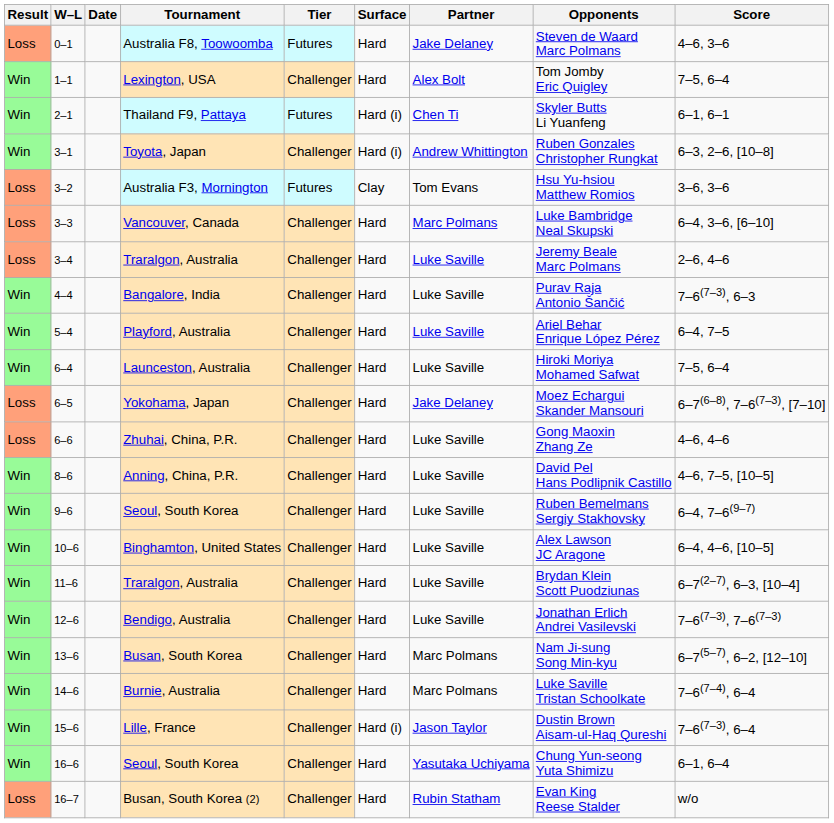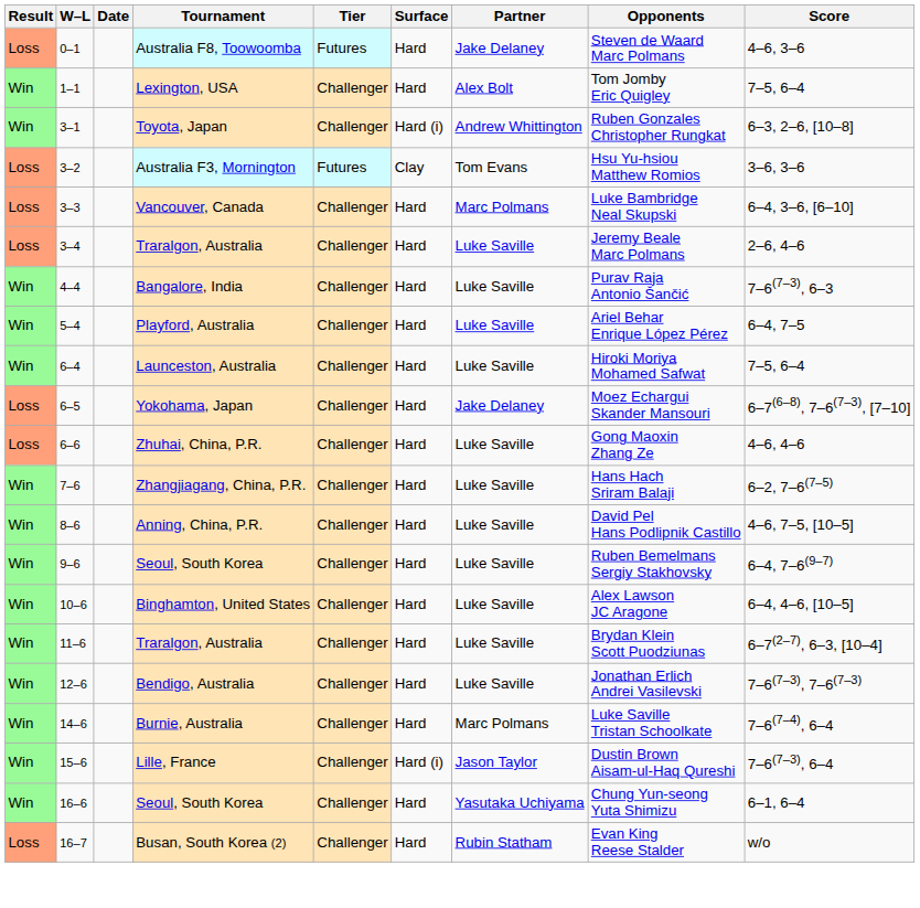 <table class="sortable wikitable">
 <tr>
 <th>Result</th>
 <th class=unsortable>W–L</th>
 <th>Date</th>
 <th>Tournament</th>
 <th>Tier</th>
 <th>Surface</th>
 <th>Partner</th>
 <th>Opponents</th>
 <th class=unsortable>Score</th>
 </tr>
 <tr>
 <td bgcolor=FFA07A>Loss</td>
 <td><small>0–1</small></td>
 <td></td>
 <td style=background:#cffcff>Australia F8, <a href='#'>Toowoomba</a></td>
 <td style=background:#cffcff>Futures</td>
 <td>Hard</td>
 <td> <a href='#'>Jake Delaney</a></td>
 <td> <a href='#'>Steven de Waard</a><br> <a href='#'>Marc Polmans</a></td>
 <td>4–6, 3–6</td>
 </tr>
 <tr>
 <td bgcolor=98FB98>Win</td>
 <td><small>1–1</small></td>
 <td><a href='#'></a></td>
 <td style=background:moccasin><a href='#'>Lexington</a>, USA</td>
 <td style=background:moccasin>Challenger</td>
 <td>Hard</td>
 <td> <a href='#'>Alex Bolt</a></td>
 <td> Tom Jomby<br> <a href='#'>Eric Quigley</a></td>
 <td>7–5, 6–4</td>
-</tr>
-<tr>
-<td bgcolor=98FB98>Win</td>
-<td><small>2–1</small></td>
-<td></td>
-<td style=background:#cffcff>Thailand F9, <a href='#'>Pattaya</a></td>
-<td style=background:#cffcff>Futures</td>
-<td>Hard (i)</td>
-<td> <a href='#'>Chen Ti</a></td>
-<td> <a href='#'>Skyler Butts</a><br> Li Yuanfeng</td>
-<td>6–1, 6–1</td>
 </tr>
 <tr>
 <td bgcolor=98FB98>Win</td>
 <td><small>3–1</small></td>
 <td><a href='#'></a></td>
 <td style=background:moccasin><a href='#'>Toyota</a>, Japan</td>
 <td style=background:moccasin>Challenger</td>
 <td>Hard (i)</td>
 <td> <a href='#'>Andrew Whittington</a></td>
 <td> <a href='#'>Ruben Gonzales</a><br> <a href='#'>Christopher Rungkat</a></td>
 <td>6–3, 2–6, [10–8]</td>
 </tr>
 <tr>
 <td bgcolor=FFA07A>Loss</td>
 <td><small>3–2</small></td>
 <td></td>
 <td style=background:#cffcff>Australia F3, <a href='#'>Mornington</a></td>
 <td style=background:#cffcff>Futures</td>
 <td>Clay</td>
 <td> Tom Evans</td>
 <td> <a href='#'>Hsu Yu-hsiou</a><br> <a href='#'>Matthew Romios</a></td>
 <td>3–6, 3–6</td>
 </tr>
 <tr>
 <td bgcolor=FFA07A>Loss</td>
 <td><small>3–3</small></td>
 <td><a href='#'></a></td>
 <td style=background:moccasin><a href='#'>Vancouver</a>, Canada</td>
 <td style=background:moccasin>Challenger</td>
 <td>Hard</td>
 <td> <a href='#'>Marc Polmans</a></td>
 <td> <a href='#'>Luke Bambridge</a><br> <a href='#'>Neal Skupski</a></td>
 <td>6–4, 3–6, [6–10]</td>
 </tr>
 <tr>
 <td bgcolor=FFA07A>Loss</td>
 <td><small>3–4</small></td>
 <td><a href='#'></a></td>
 <td style=background:moccasin><a href='#'>Traralgon</a>, Australia</td>
 <td style=background:moccasin>Challenger</td>
 <td>Hard</td>
 <td> <a href='#'>Luke Saville</a></td>
 <td> <a href='#'>Jeremy Beale</a><br> <a href='#'>Marc Polmans</a></td>
 <td>2–6, 4–6</td>
 </tr>
 <tr>
 <td bgcolor=98FB98>Win</td>
 <td><small>4–4</small></td>
 <td><a href='#'></a></td>
 <td style=background:moccasin><a href='#'>Bangalore</a>, India</td>
 <td style=background:moccasin>Challenger</td>
 <td>Hard</td>
 <td> Luke Saville</td>
 <td> <a href='#'>Purav Raja</a><br> <a href='#'>Antonio Šančić</a></td>
 <td>7–6<sup>(7–3)</sup>, 6–3</td>
 </tr>
 <tr>
 <td bgcolor=98FB98>Win</td>
 <td><small>5–4</small></td>
 <td><a href='#'></a></td>
 <td style=background:moccasin><a href='#'>Playford</a>, Australia</td>
 <td style=background:moccasin>Challenger</td>
 <td>Hard</td>
 <td> <a href='#'>Luke Saville</a></td>
 <td> <a href='#'>Ariel Behar</a><br> <a href='#'>Enrique López Pérez</a></td>
 <td>6–4, 7–5</td>
 </tr>
 <tr>
 <td bgcolor=98FB98>Win</td>
 <td><small>6–4</small></td>
 <td><a href='#'></a></td>
 <td style=background:moccasin><a href='#'>Launceston</a>, Australia</td>
 <td style=background:moccasin>Challenger</td>
 <td>Hard</td>
 <td> Luke Saville</td>
 <td> <a href='#'>Hiroki Moriya</a><br> <a href='#'>Mohamed Safwat</a></td>
 <td>7–5, 6–4</td>
 </tr>
 <tr>
 <td bgcolor=FFA07A>Loss</td>
 <td><small>6–5</small></td>
 <td><a href='#'></a></td>
 <td style=background:moccasin><a href='#'>Yokohama</a>, Japan</td>
 <td style=background:moccasin>Challenger</td>
 <td>Hard</td>
 <td> <a href='#'>Jake Delaney</a></td>
 <td> <a href='#'>Moez Echargui</a><br> <a href='#'>Skander Mansouri</a></td>
 <td>6–7<sup>(6–8)</sup>, 7–6<sup>(7–3)</sup>, [7–10]</td>
 </tr>
 <tr>
 <td bgcolor=FFA07A>Loss</td>
 <td><small>6–6</small></td>
 <td><a href='#'></a></td>
 <td style=background:moccasin><a href='#'>Zhuhai</a>, China, P.R.</td>
 <td style=background:moccasin>Challenger</td>
 <td>Hard</td>
 <td> Luke Saville</td>
 <td> <a href='#'>Gong Maoxin</a><br> <a href='#'>Zhang Ze</a></td>
 <td>4–6, 4–6</td>
 </tr>
 <tr>
 <td bgcolor=98FB98>Win</td>
+<td><small>7–6</small></td>
+<td><a href='#'></a></td>
+<td style=background:moccasin><a href='#'>Zhangjiagang</a>, China, P.R.</td>
+<td style=background:moccasin>Challenger</td>
+<td>Hard</td>
+<td> Luke Saville</td>
+<td> <a href='#'>Hans Hach</a><br> <a href='#'>Sriram Balaji</a></td>
+<td>6–2, 7–6<sup>(7–5)</sup></td>
+</tr>
+<tr>
+<td bgcolor=98FB98>Win</td>
 <td><small>8–6</small></td>
 <td><a href='#'></a></td>
 <td style=background:moccasin><a href='#'>Anning</a>, China, P.R.</td>
 <td style=background:moccasin>Challenger</td>
 <td>Hard</td>
 <td> Luke Saville</td>
 <td> <a href='#'>David Pel</a><br> <a href='#'>Hans Podlipnik Castillo</a></td>
 <td>4–6, 7–5, [10–5]</td>
 </tr>
 <tr>
 <td bgcolor=98FB98>Win</td>
 <td><small>9–6</small></td>
 <td><a href='#'></a></td>
 <td style=background:moccasin><a href='#'>Seoul</a>, South Korea</td>
 <td style=background:moccasin>Challenger</td>
 <td>Hard</td>
 <td> Luke Saville</td>
 <td> <a href='#'>Ruben Bemelmans</a><br> <a href='#'>Sergiy Stakhovsky</a></td>
 <td>6–4, 7–6<sup>(9–7)</sup></td>
 </tr>
 <tr>
 <td bgcolor=98FB98>Win</td>
 <td><small>10–6</small></td>
 <td><a href='#'></a></td>
 <td style=background:moccasin><a href='#'>Binghamton</a>, United States</td>
 <td style=background:moccasin>Challenger</td>
 <td>Hard</td>
 <td> Luke Saville</td>
 <td> <a href='#'>Alex Lawson</a><br> <a href='#'>JC Aragone</a></td>
 <td>6–4, 4–6, [10–5]</td>
 </tr>
 <tr>
 <td bgcolor=98FB98>Win</td>
 <td><small>11–6</small></td>
 <td><a href='#'></a></td>
 <td style=background:moccasin><a href='#'>Traralgon</a>, Australia</td>
 <td style=background:moccasin>Challenger</td>
 <td>Hard</td>
 <td> Luke Saville</td>
 <td> <a href='#'>Brydan Klein</a><br> <a href='#'>Scott Puodziunas</a></td>
 <td>6–7<sup>(2–7)</sup>, 6–3, [10–4]</td>
 </tr>
 <tr>
 <td bgcolor=98FB98>Win</td>
 <td><small>12–6</small></td>
 <td><a href='#'></a></td>
 <td style=background:moccasin><a href='#'>Bendigo</a>, Australia</td>
 <td style=background:moccasin>Challenger</td>
 <td>Hard</td>
 <td> Luke Saville</td>
 <td> <a href='#'>Jonathan Erlich</a><br> <a href='#'>Andrei Vasilevski</a></td>
 <td>7–6<sup>(7–3)</sup>, 7–6<sup>(7–3)</sup></td>
 </tr>
 <tr>
-<td bgcolor=98FB98>Win</td>
-<td><small>13–6</small></td>
-<td><a href='#'></a></td>
-<td style=background:moccasin><a href='#'>Busan</a>, South Korea</td>
-<td style=background:moccasin>Challenger</td>
-<td>Hard</td>
-<td> Marc Polmans</td>
-<td> <a href='#'>Nam Ji-sung</a><br> <a href='#'>Song Min-kyu</a></td>
-<td>6–7<sup>(5–7)</sup>, 6–2, [12–10]</td>
-</tr>
-<tr>
 <td style="background:#98fb98;">Win</td>
 <td><small>14–6</small></td>
 <td><a href='#'></a></td>
 <td style="background:moccasin;"><a href='#'>Burnie</a>, Australia</td>
 <td style="background:moccasin;">Challenger</td>
 <td>Hard</td>
 <td> Marc Polmans</td>
 <td> <a href='#'>Luke Saville</a><br> <a href='#'>Tristan Schoolkate</a></td>
 <td>7–6<sup>(7–4)</sup>, 6–4</td>
 </tr>
 <tr>
 <td bgcolor=98FB98>Win</td>
 <td><small>15–6</small></td>
 <td><a href='#'></a></td>
 <td style="background:moccasin;"><a href='#'>Lille</a>, France</td>
 <td style="background:moccasin;">Challenger</td>
 <td>Hard (i)</td>
 <td> <a href='#'>Jason Taylor</a></td>
 <td> <a href='#'>Dustin Brown</a><br> <a href='#'>Aisam-ul-Haq Qureshi</a></td>
 <td>7–6<sup>(7–3)</sup>, 6–4</td>
 </tr>
 <tr>
 <td bgcolor=98FB98>Win</td>
 <td><small>16–6</small></td>
 <td><a href='#'></a></td>
 <td style="background:moccasin;"><a href='#'>Seoul</a>, South Korea</td>
 <td style="background:moccasin;">Challenger</td>
 <td>Hard</td>
 <td> <a href='#'>Yasutaka Uchiyama</a></td>
 <td> <a href='#'>Chung Yun-seong</a><br> <a href='#'>Yuta Shimizu</a></td>
 <td>6–1, 6–4</td>
 </tr>
 <tr>
 <td bgcolor=FFA07A>Loss</td>
 <td><small>16–7</small></td>
 <td><a href='#'></a></td>
 <td style="background:moccasin;">Busan, South Korea <small>(2)</small></td>
 <td style="background:moccasin;">Challenger</td>
 <td>Hard</td>
 <td> <a href='#'>Rubin Statham</a></td>
 <td> <a href='#'>Evan King</a><br> <a href='#'>Reese Stalder</a></td>
 <td>w/o</td>
 </tr>
 </table>
